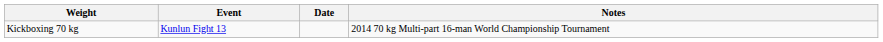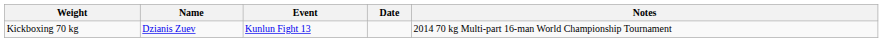 <table id="Events" class="wikitable sortable" style="width:80%; font-size:90%;">
 <tr>
 <th scope="col">Weight</th>
+<th scope="col">Name</th>
 <th scope="col">Event</th>
 <th scope="col">Date</th>
 <th scope="col">Notes</th>
 </tr>
 <tr>
 <td>Kickboxing 70 kg</td>
+<td> <a href='#'>Dzianis Zuev</a><br></td>
 <td><a href='#'>Kunlun Fight 13</a></td>
 <td></td>
 <td>2014 70 kg Multi-part 16-man World Championship Tournament</td>
 </tr>
 </table>
